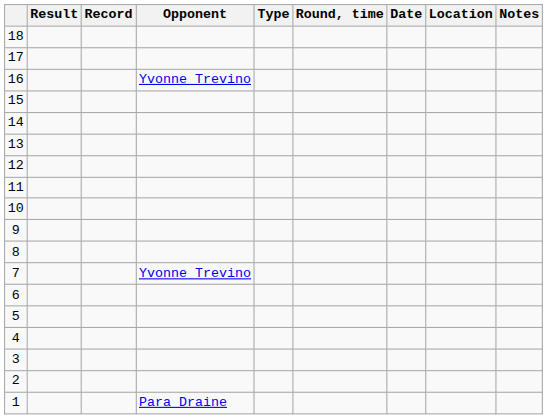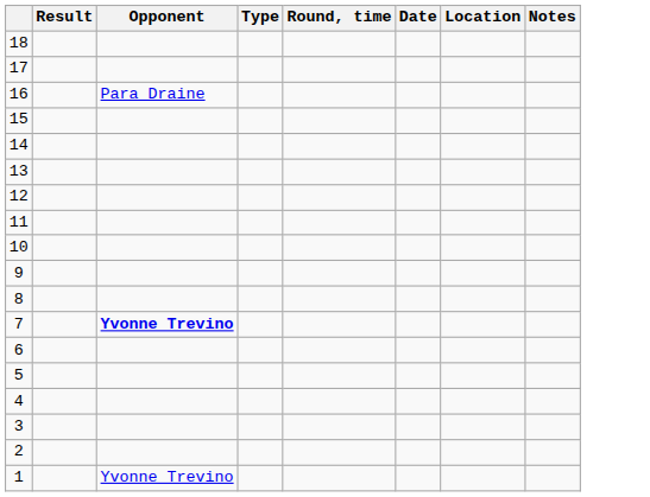 <table class="wikitable" style="text-align:center; font-size:95%">
 <tr>
 <th></th>
 <th>Result</th>
-<th>Record</th>
 <th>Opponent</th>
 <th>Type</th>
 <th>Round, time</th>
 <th>Date</th>
 <th>Location</th>
 <th>Notes</th>
 </tr>
 <tr>
 <td>18</td>
-<td></td>
 <td></td>
 <td style="text-align:left;"></td>
 <td></td>
 <td></td>
 <td></td>
 <td style="text-align:left;"></td>
 <td style="text-align:left;"></td>
 </tr>
 <tr>
 <td>17</td>
 <td></td>
-<td></td>
 <td style="text-align:left;"></td>
 <td></td>
 <td></td>
 <td></td>
 <td style="text-align:left;"></td>
 <td style="text-align:left;"></td>
 </tr>
 <tr>
 <td>16</td>
 <td></td>
-<td></td>
-<td style="text-align:left;"><a href='#'>Yvonne Trevino</a></td>
+<td style="text-align:left;"><a href='#'>Para Draine</a></td>
 <td></td>
 <td></td>
 <td></td>
 <td style="text-align:left;"></td>
 <td style="text-align:left;"></td>
 </tr>
 <tr>
 <td>15</td>
-<td></td>
 <td></td>
 <td style="text-align:left;"></td>
 <td></td>
 <td></td>
 <td></td>
 <td style="text-align:left;"></td>
 <td style="text-align:left;"></td>
 </tr>
 <tr>
 <td>14</td>
 <td></td>
-<td></td>
 <td style="text-align:left;"></td>
 <td></td>
 <td></td>
 <td></td>
 <td style="text-align:left;"></td>
 <td style="text-align:left;"></td>
 </tr>
 <tr>
 <td>13</td>
-<td></td>
 <td></td>
 <td style="text-align:left;"></td>
 <td></td>
 <td></td>
 <td></td>
 <td style="text-align:left;"></td>
 <td style="text-align:left;"></td>
 </tr>
 <tr>
 <td>12</td>
 <td></td>
-<td></td>
 <td style="text-align:left;"></td>
 <td></td>
 <td></td>
 <td></td>
 <td style="text-align:left;"></td>
 <td style="text-align:left;"></td>
 </tr>
 <tr>
 <td>11</td>
-<td></td>
 <td></td>
 <td style="text-align:left;"></td>
 <td></td>
 <td></td>
 <td></td>
 <td style="text-align:left;"></td>
 <td style="text-align:left;"></td>
 </tr>
 <tr>
 <td>10</td>
 <td></td>
-<td></td>
 <td style="text-align:left;"></td>
 <td></td>
 <td></td>
 <td></td>
 <td style="text-align:left;"></td>
 <td style="text-align:left;"></td>
 </tr>
 <tr>
 <td>9</td>
-<td></td>
 <td></td>
 <td style="text-align:left;"></td>
 <td></td>
 <td></td>
 <td></td>
 <td style="text-align:left;"></td>
 <td style="text-align:left;"></td>
 </tr>
 <tr>
 <td>8</td>
 <td></td>
-<td></td>
 <td style="text-align:left;"></td>
 <td></td>
 <td></td>
 <td></td>
 <td style="text-align:left;"></td>
 <td style="text-align:left;"></td>
 </tr>
 <tr>
 <td>7</td>
 <td></td>
-<td></td>
-<td style="text-align:left;"><a href='#'>Yvonne Trevino</a></td>
+<td style="text-align:left;"><strong><a href='#'>Yvonne Trevino</a></strong></td>
 <td></td>
 <td></td>
 <td></td>
 <td style="text-align:left;"></td>
 <td style="text-align:left;"></td>
 </tr>
 <tr>
 <td>6</td>
-<td></td>
 <td></td>
 <td style="text-align:left;"></td>
 <td></td>
 <td></td>
 <td></td>
 <td style="text-align:left;"></td>
 <td style="text-align:left;"></td>
 </tr>
 <tr>
 <td>5</td>
 <td></td>
-<td></td>
 <td style="text-align:left;"></td>
 <td></td>
 <td></td>
 <td></td>
 <td style="text-align:left;"></td>
 <td style="text-align:left;"></td>
 </tr>
 <tr>
 <td>4</td>
-<td></td>
 <td></td>
 <td style="text-align:left;"></td>
 <td></td>
 <td></td>
 <td></td>
 <td style="text-align:left;"></td>
 <td style="text-align:left;"></td>
 </tr>
 <tr>
 <td>3</td>
 <td></td>
-<td></td>
 <td style="text-align:left;"></td>
 <td></td>
 <td></td>
 <td></td>
 <td style="text-align:left;"></td>
 <td style="text-align:left;"></td>
 </tr>
 <tr>
 <td>2</td>
-<td></td>
 <td></td>
 <td style="text-align:left;"></td>
 <td></td>
 <td></td>
 <td></td>
 <td style="text-align:left;"></td>
 <td style="text-align:left;"></td>
 </tr>
 <tr>
 <td>1</td>
 <td></td>
-<td></td>
-<td style="text-align:left;"><a href='#'>Para Draine</a></td>
+<td style="text-align:left;"><a href='#'>Yvonne Trevino</a></td>
 <td></td>
 <td></td>
 <td></td>
 <td style="text-align:left;"></td>
 <td style="text-align:left;"></td>
 </tr>
 </table>
